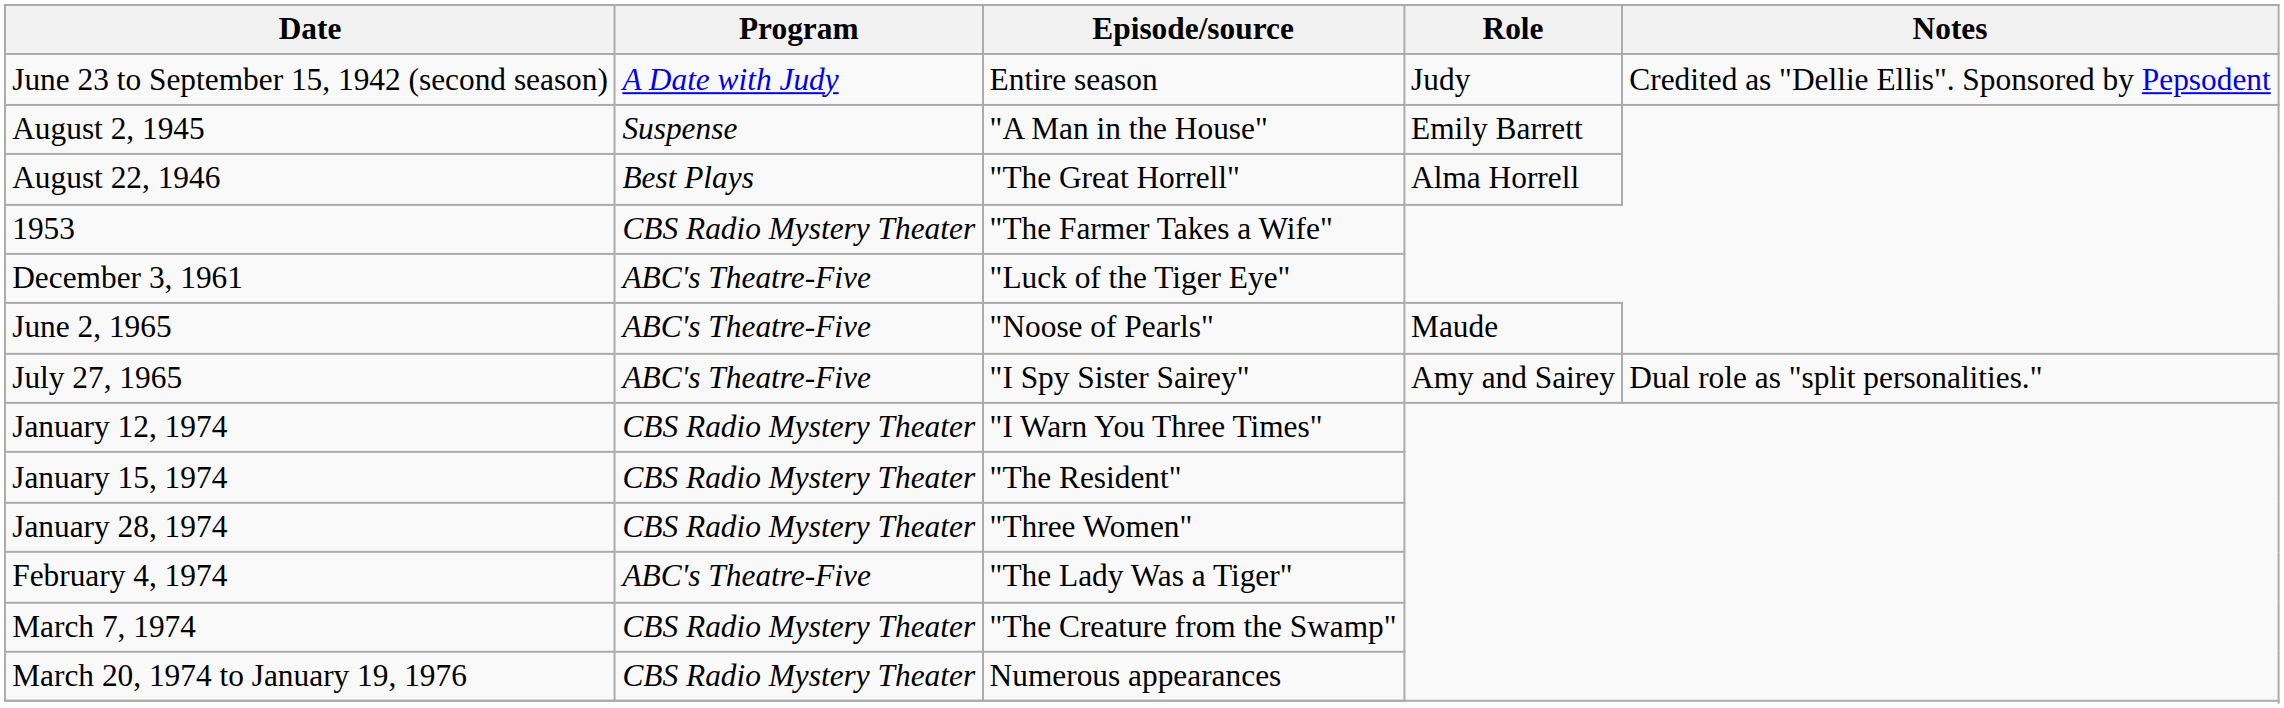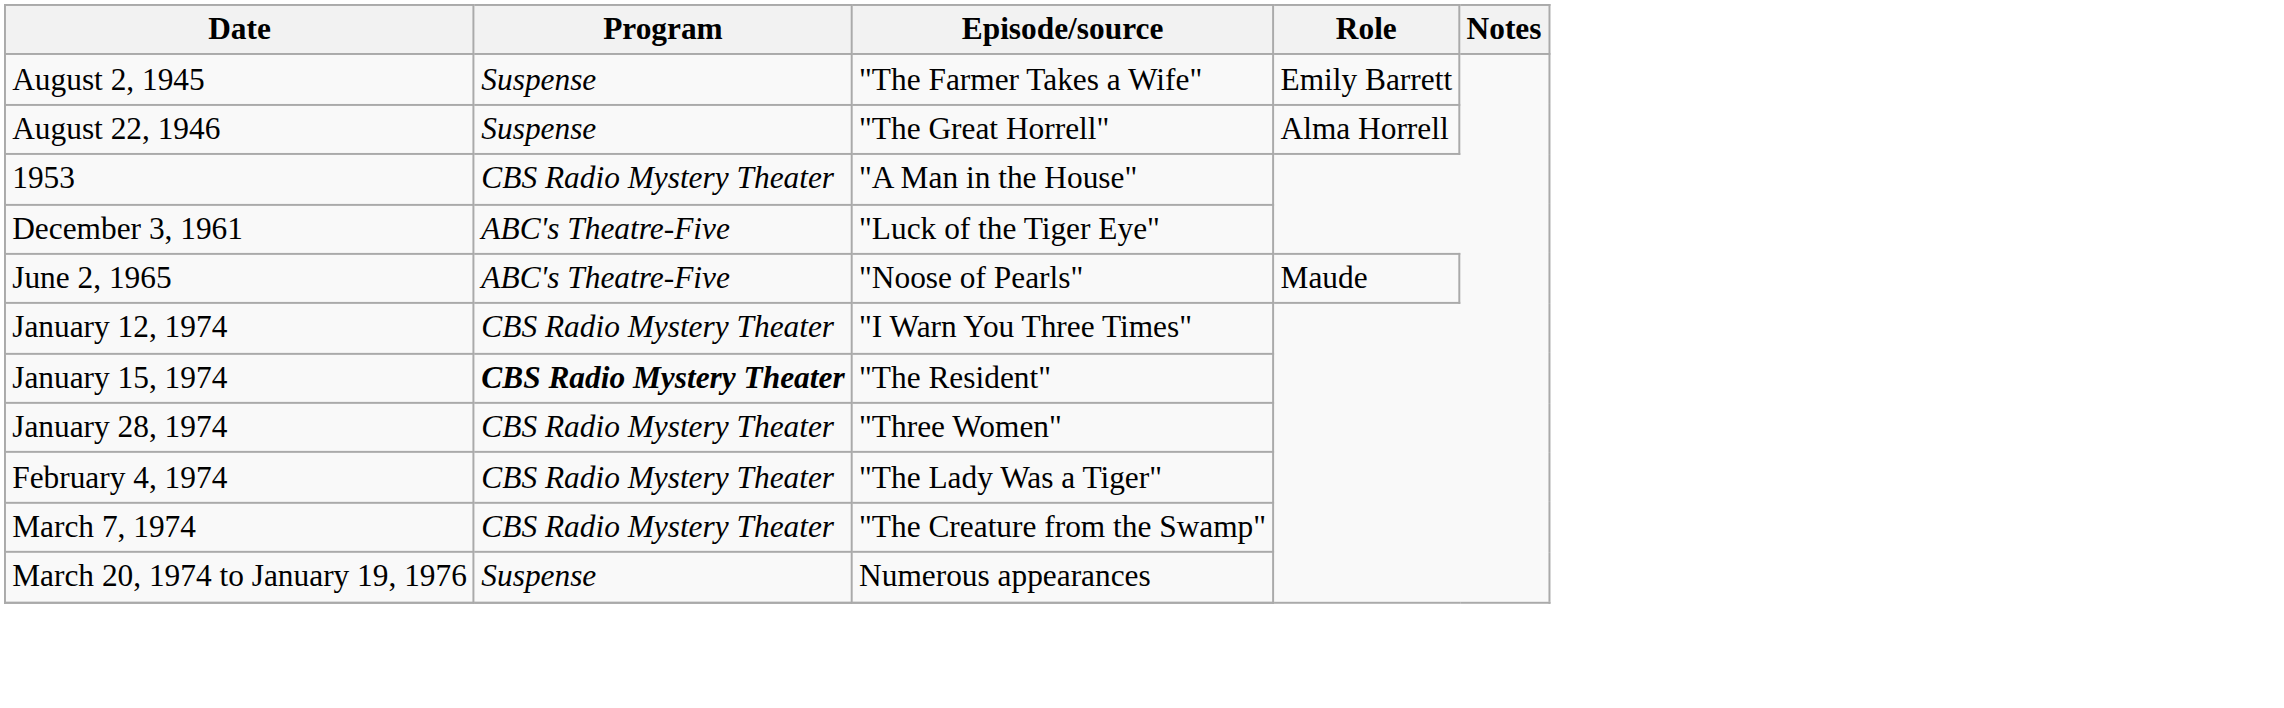 <table class="wikitable">
 <tr>
 <th>Date</th>
 <th>Program</th>
 <th>Episode/source</th>
 <th>Role</th>
 <th>Notes</th>
 </tr>
 <tr>
-<td>June 23 to September 15, 1942 (second season)</td>
-<td><em><a href='#'>A Date with Judy</a></em></td>
-<td>Entire season</td>
-<td>Judy</td>
-<td>Credited as "Dellie Ellis". Sponsored by <a href='#'>Pepsodent</a></td>
-</tr>
-<tr>
 <td>August 2, 1945</td>
 <td><em>Suspense</em></td>
-<td>"A Man in the House"</td>
+<td>"The Farmer Takes a Wife"</td>
 <td>Emily Barrett</td>
 </tr>
 <tr>
 <td>August 22, 1946</td>
-<td><em>Best Plays</em></td>
+<td><em>Suspense</em></td>
 <td>"The Great Horrell"</td>
 <td>Alma Horrell</td>
 </tr>
 <tr>
 <td>1953</td>
 <td><em>CBS Radio Mystery Theater</em></td>
-<td>"The Farmer Takes a Wife"</td>
+<td>"A Man in the House"</td>
 </tr>
 <tr>
 <td>December 3, 1961</td>
 <td><em>ABC's Theatre-Five</em></td>
 <td>"Luck of the Tiger Eye"</td>
 </tr>
 <tr>
 <td>June 2, 1965</td>
 <td><em>ABC's Theatre-Five</em></td>
 <td>"Noose of Pearls"</td>
 <td>Maude</td>
 </tr>
 <tr>
-<td>July 27, 1965</td>
-<td><em>ABC's Theatre-Five</em></td>
-<td>"I Spy Sister Sairey"</td>
-<td>Amy and Sairey</td>
-<td>Dual role as "split personalities."</td>
-</tr>
-<tr>
 <td>January 12, 1974</td>
 <td><em>CBS Radio Mystery Theater</em></td>
 <td>"I Warn You Three Times"</td>
 </tr>
 <tr>
 <td>January 15, 1974</td>
-<td><em>CBS Radio Mystery Theater</em></td>
+<td><strong><em>CBS Radio Mystery Theater</em></strong></td>
 <td>"The Resident"</td>
 </tr>
 <tr>
 <td>January 28, 1974</td>
 <td><em>CBS Radio Mystery Theater</em></td>
 <td>"Three Women"</td>
 </tr>
 <tr>
 <td>February 4, 1974</td>
-<td><em>ABC's Theatre-Five</em></td>
+<td><em>CBS Radio Mystery Theater</em></td>
 <td>"The Lady Was a Tiger"</td>
 </tr>
 <tr>
 <td>March 7, 1974</td>
 <td><em>CBS Radio Mystery Theater</em></td>
 <td>"The Creature from the Swamp"</td>
 </tr>
 <tr>
 <td>March 20, 1974 to January 19, 1976</td>
-<td><em>CBS Radio Mystery Theater</em></td>
+<td><em>Suspense</em></td>
 <td>Numerous appearances</td>
 </tr>
 <tr>
 </tr>
 </table>
